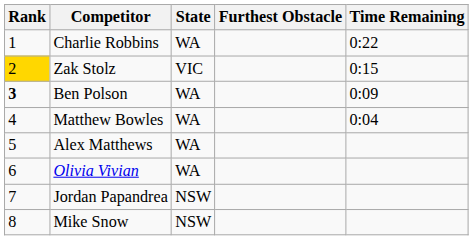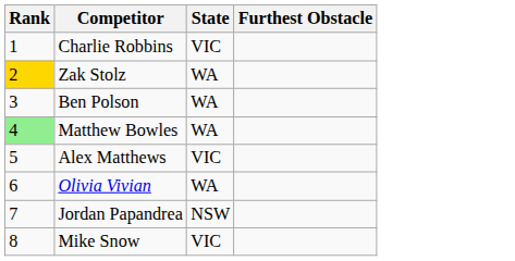 <table class="wikitable sortable mw-collapsible">
 <tr>
 <th>Rank</th>
 <th>Competitor</th>
 <th>State</th>
 <th>Furthest Obstacle</th>
-<th>Time Remaining</th>
 </tr>
 <tr>
 <td>1</td>
 <td>Charlie Robbins</td>
-<td>WA</td>
+<td>VIC</td>
 <td></td>
-<td>0:22</td>
 </tr>
 <tr>
 <td style="background: gold;">2</td>
 <td>Zak Stolz</td>
-<td>VIC</td>
+<td>WA</td>
 <td></td>
-<td>0:15</td>
 </tr>
 <tr>
-<td><strong>3</strong></td>
+<td>3</td>
 <td>Ben Polson</td>
 <td>WA</td>
 <td></td>
-<td>0:09</td>
 </tr>
 <tr>
-<td>4</td>
+<td style="background: lightgreen;">4</td>
 <td>Matthew Bowles</td>
 <td>WA</td>
 <td></td>
-<td>0:04</td>
 </tr>
 <tr>
 <td>5</td>
 <td>Alex Matthews</td>
-<td>WA</td>
-<td></td>
+<td>VIC</td>
 <td></td>
 </tr>
 <tr>
 <td>6</td>
 <td><em><a href='#'>Olivia Vivian</a></em></td>
 <td>WA</td>
 <td></td>
-<td></td>
 </tr>
 <tr>
 <td>7</td>
 <td>Jordan Papandrea</td>
 <td>NSW</td>
 <td></td>
-<td></td>
 </tr>
 <tr>
 <td>8</td>
 <td>Mike Snow</td>
-<td>NSW</td>
-<td></td>
+<td>VIC</td>
 <td></td>
 </tr>
 </table>
